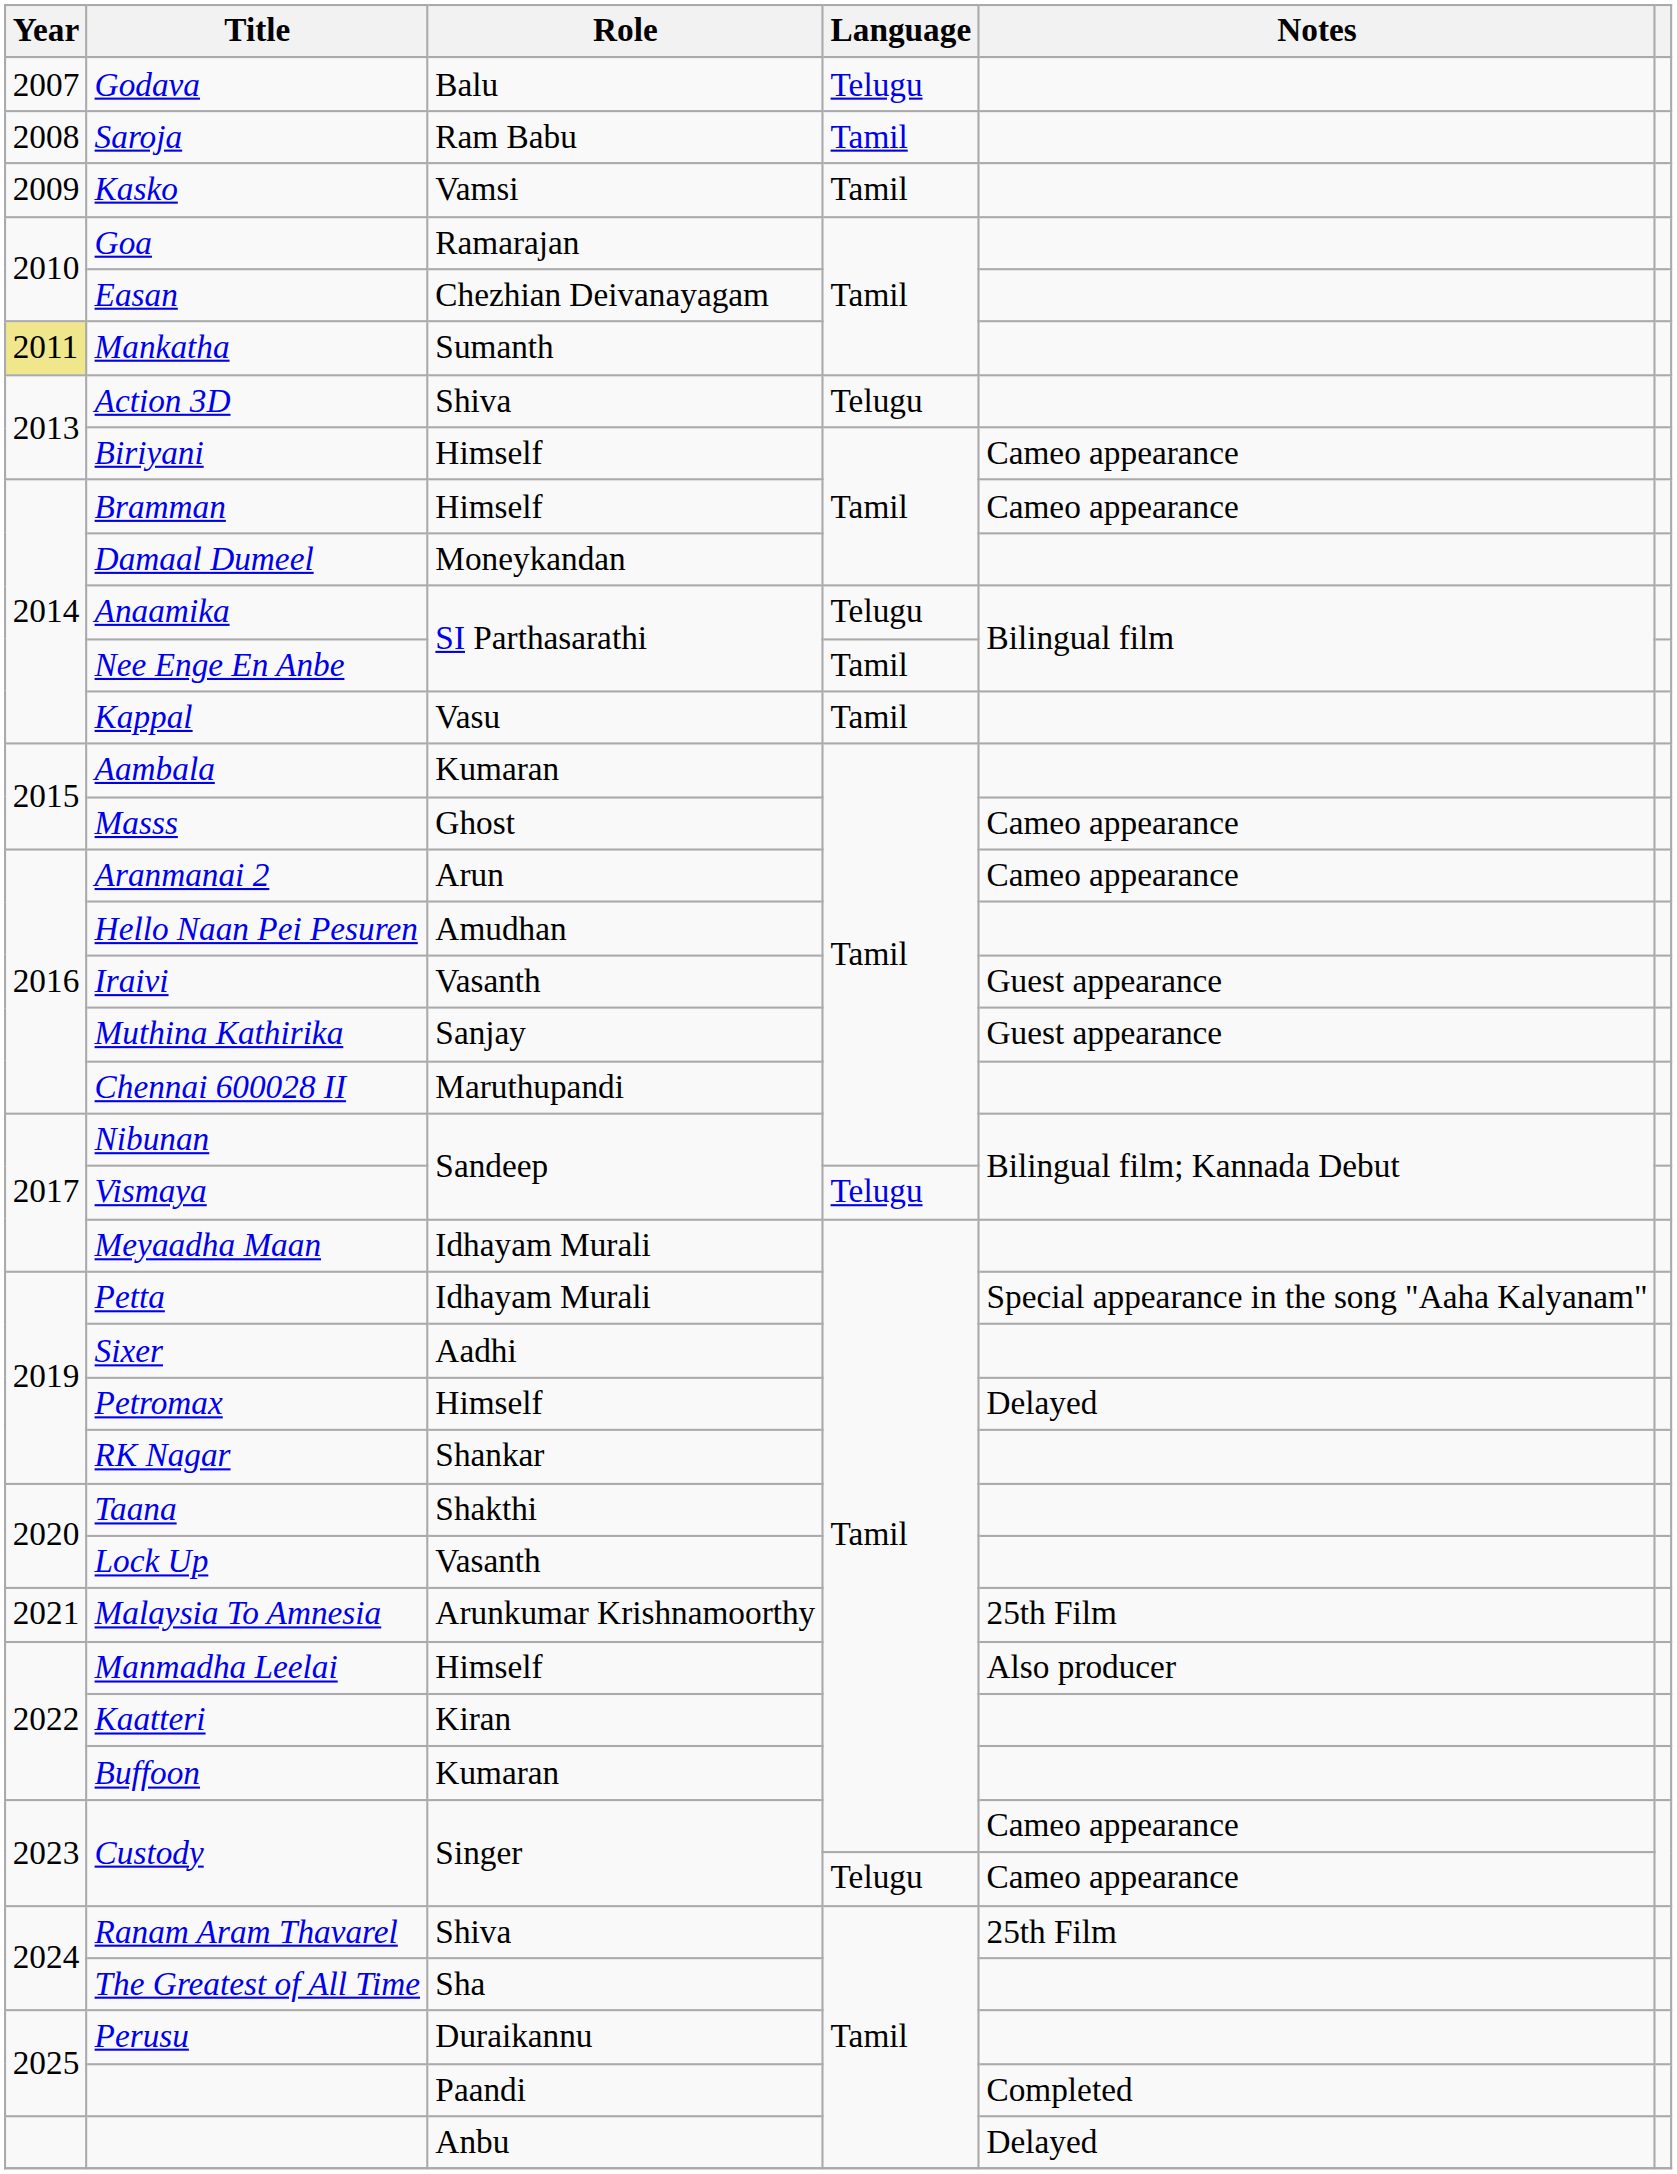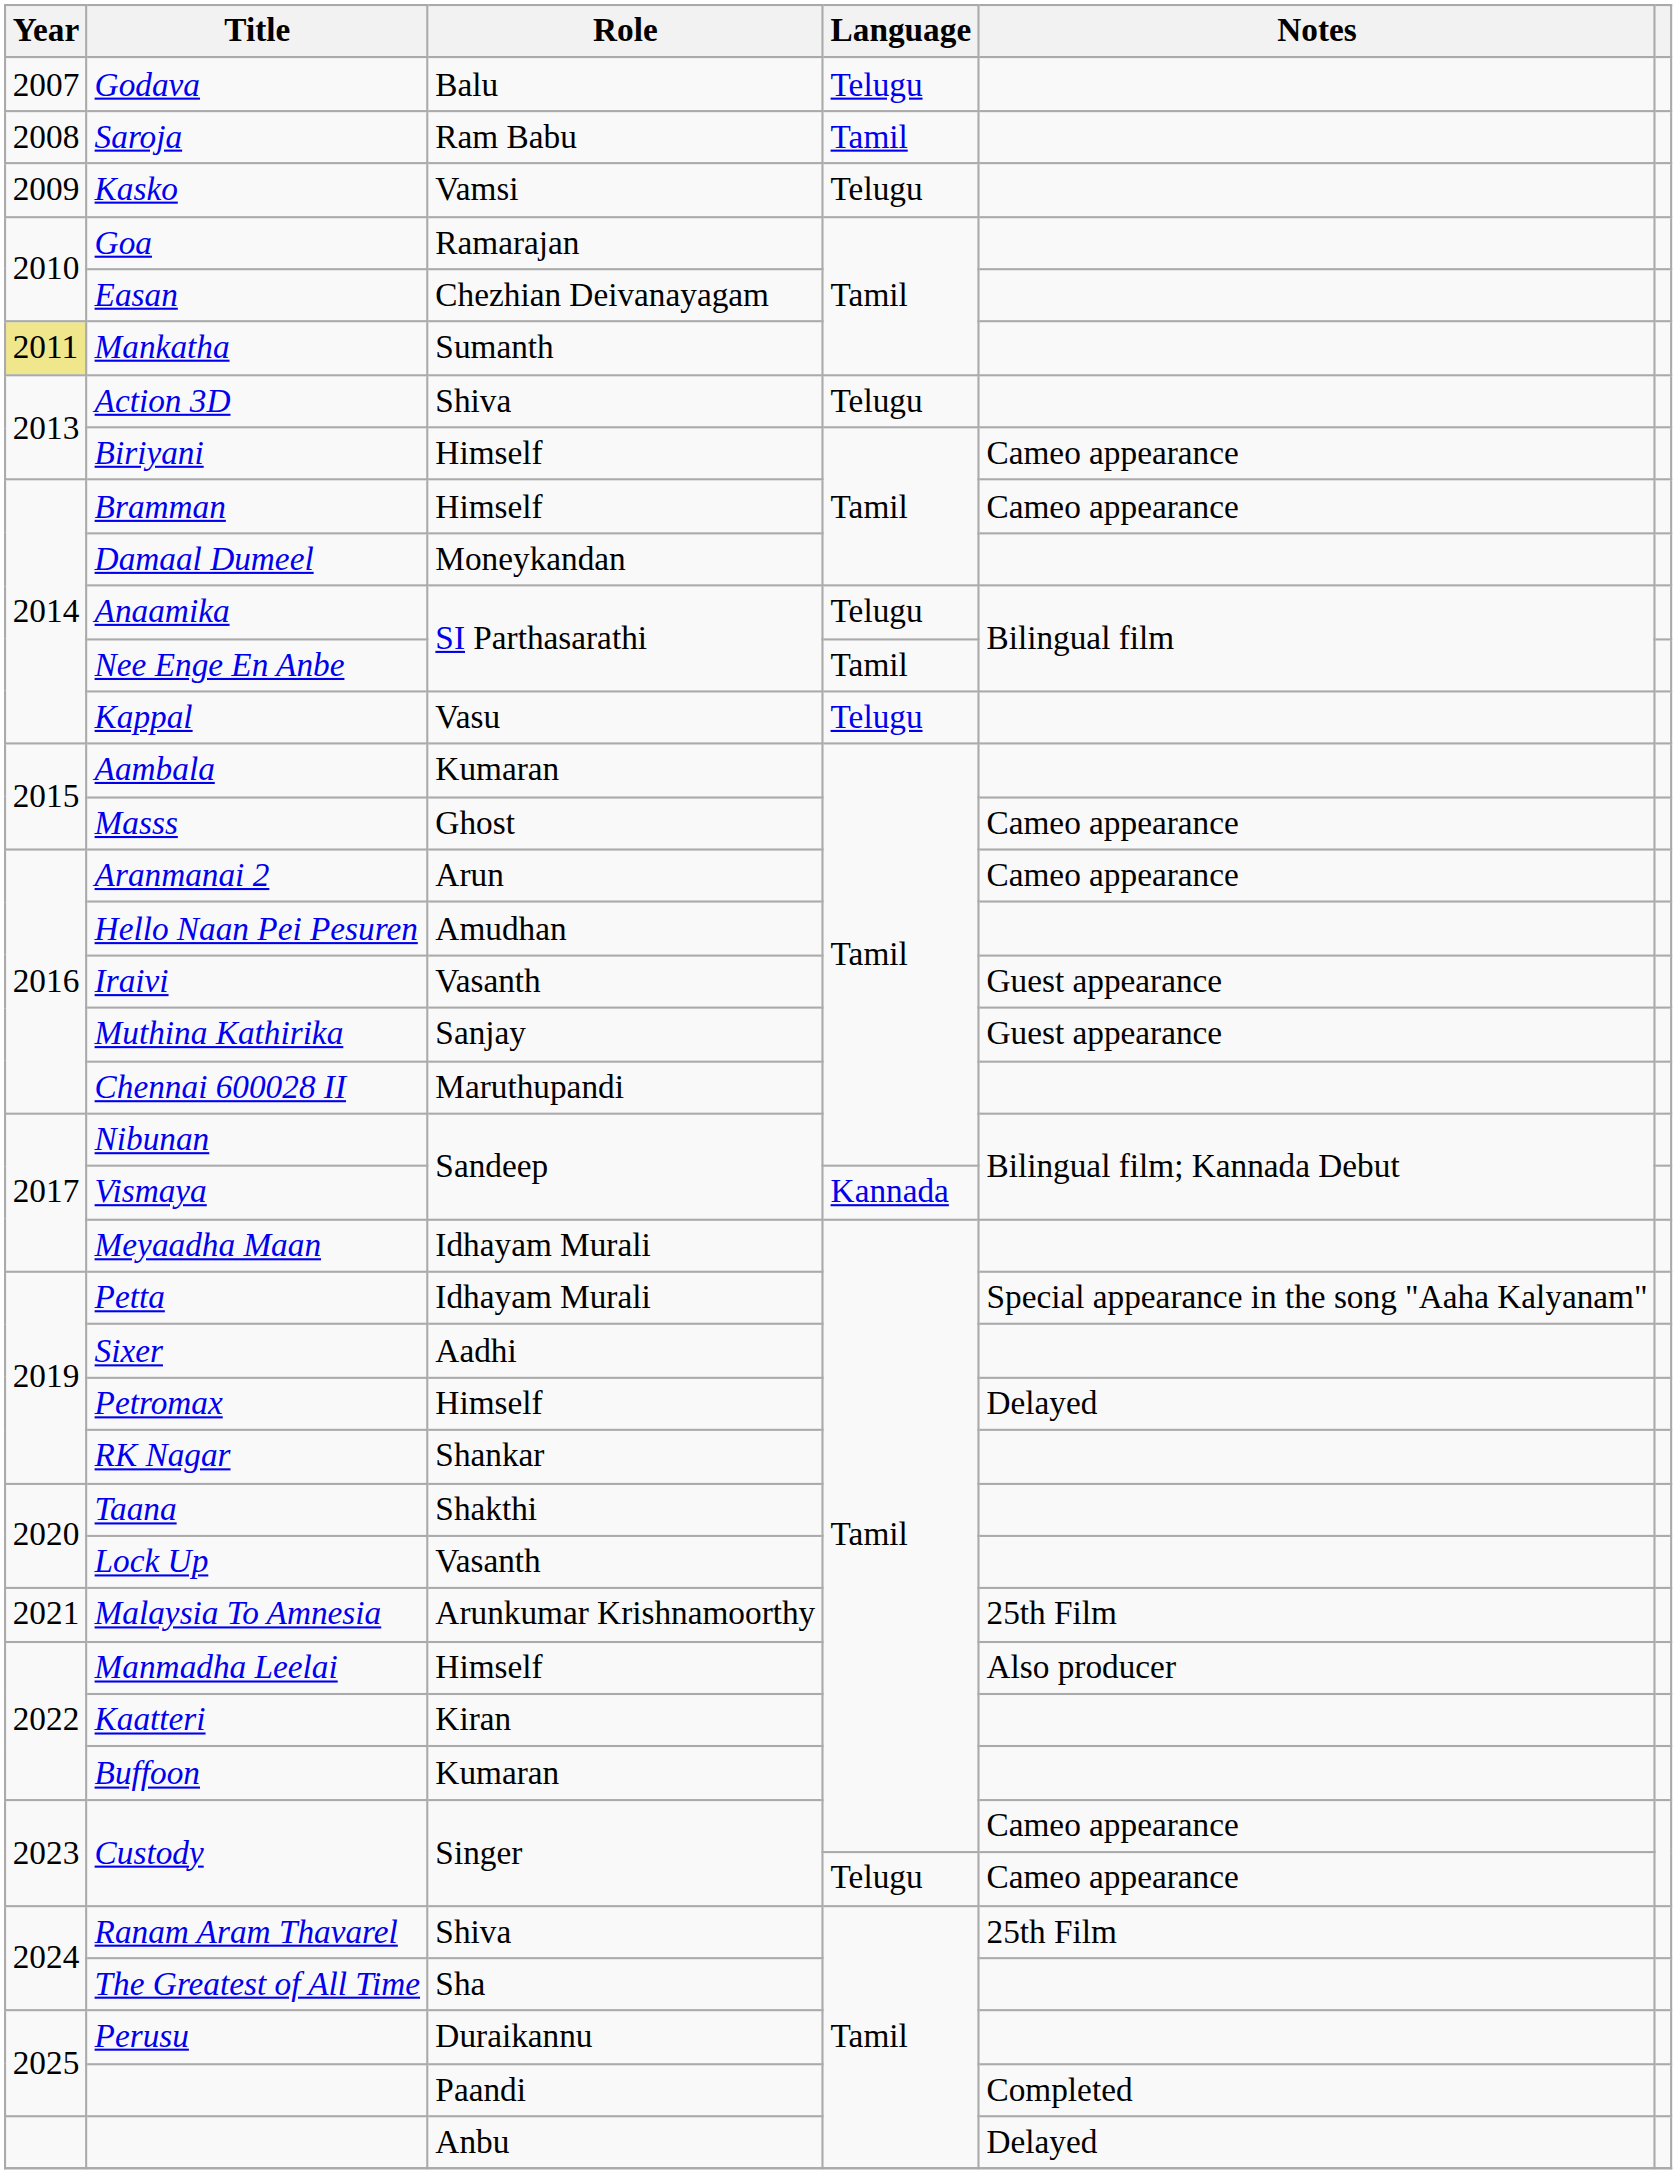 <table class="wikitable sortable">
 <tr>
 <th scope="col">Year</th>
 <th scope="col">Title</th>
 <th scope="col">Role</th>
 <th scope= >Language</th>
 <th class="unsortable" scope="col">Notes</th>
 <th class="unsortable" scope="col"></th>
 </tr>
 <tr>
 <td>2007</td>
 <td><em><a href='#'>Godava</a></em></td>
 <td>Balu</td>
 <td><a href='#'>Telugu</a></td>
 <td></td>
 <td style="text-align: center;"></td>
 </tr>
 <tr>
 <td>2008</td>
 <td><em><a href='#'>Saroja</a></em></td>
 <td>Ram Babu</td>
 <td><a href='#'>Tamil</a></td>
 <td></td>
 <td style="text-align: center;"></td>
 </tr>
 <tr>
 <td>2009</td>
 <td><em><a href='#'>Kasko</a></em></td>
 <td>Vamsi</td>
-<td>Tamil</td>
+<td>Telugu</td>
 <td></td>
 <td style="text-align: center;"></td>
 </tr>
 <tr>
 <td rowspan="2">2010</td>
 <td><em><a href='#'>Goa</a></em></td>
 <td>Ramarajan</td>
 <td rowspan="3">Tamil</td>
 <td></td>
 <td style="text-align: center;"></td>
 </tr>
 <tr>
 <td><em><a href='#'>Easan</a></em></td>
 <td>Chezhian Deivanayagam</td>
 <td></td>
 <td style="text-align: center;"></td>
 </tr>
 <tr>
 <td style="background: khaki;">2011</td>
 <td><em><a href='#'>Mankatha</a></em></td>
 <td>Sumanth</td>
 <td></td>
 <td style="text-align: center;"></td>
 </tr>
 <tr>
 <td rowspan="2">2013</td>
 <td><em><a href='#'>Action 3D</a></em></td>
 <td>Shiva</td>
 <td>Telugu</td>
 <td></td>
 <td style="text-align: center;"></td>
 </tr>
 <tr>
 <td><em><a href='#'>Biriyani</a></em></td>
 <td>Himself</td>
 <td rowspan="3">Tamil</td>
 <td>Cameo appearance</td>
 <td style="text-align: center;"></td>
 </tr>
 <tr>
 <td rowspan="5">2014</td>
 <td><em><a href='#'>Bramman</a></em></td>
 <td>Himself</td>
 <td>Cameo appearance</td>
 <td style="text-align: center;"></td>
 </tr>
 <tr>
 <td><em><a href='#'>Damaal Dumeel</a></em></td>
 <td>Moneykandan</td>
 <td></td>
 <td style="text-align: center;"></td>
 </tr>
 <tr>
 <td><em><a href='#'>Anaamika</a></em></td>
 <td rowspan="2"><a href='#'>SI</a> Parthasarathi</td>
 <td>Telugu</td>
 <td rowspan="2">Bilingual film</td>
 <td style="text-align: center;"></td>
 </tr>
 <tr>
 <td><em><a href='#'>Nee Enge En Anbe</a></em></td>
 <td>Tamil</td>
 <td style="text-align: center;"></td>
 </tr>
 <tr>
 <td><em><a href='#'>Kappal</a></em></td>
 <td>Vasu</td>
-<td>Tamil</td>
+<td><a href='#'>Telugu</a></td>
 <td></td>
 <td style="text-align: center;"></td>
 </tr>
 <tr>
 <td rowspan="2">2015</td>
 <td><em><a href='#'>Aambala</a></em></td>
 <td>Kumaran</td>
 <td rowspan="8">Tamil</td>
 <td></td>
 <td style="text-align: center;"></td>
 </tr>
 <tr>
 <td><em><a href='#'>Masss</a></em></td>
 <td>Ghost</td>
 <td>Cameo appearance</td>
 <td style="text-align: center;"></td>
 </tr>
 <tr>
 <td rowspan="5">2016</td>
 <td><em><a href='#'>Aranmanai 2</a></em></td>
 <td>Arun</td>
 <td>Cameo appearance</td>
 <td style="text-align: center;"></td>
 </tr>
 <tr>
 <td><em><a href='#'>Hello Naan Pei Pesuren</a></em></td>
 <td>Amudhan</td>
 <td></td>
 <td style="text-align: center;"></td>
 </tr>
 <tr>
 <td><em><a href='#'>Iraivi</a></em></td>
 <td>Vasanth</td>
 <td>Guest appearance</td>
 <td style="text-align: center;"></td>
 </tr>
 <tr>
 <td><em><a href='#'>Muthina Kathirika</a></em></td>
 <td>Sanjay</td>
 <td>Guest appearance</td>
 <td style="text-align: center;"></td>
 </tr>
 <tr>
 <td><em><a href='#'>Chennai 600028 II</a></em></td>
 <td>Maruthupandi</td>
 <td></td>
 <td style="text-align: center;"></td>
 </tr>
 <tr>
 <td rowspan="3">2017</td>
 <td><em><a href='#'>Nibunan</a></em></td>
 <td rowspan="2">Sandeep</td>
 <td rowspan="2">Bilingual film; Kannada Debut</td>
 <td style="text-align: center;"></td>
 </tr>
 <tr>
 <td><em><a href='#'>Vismaya</a></em></td>
-<td><a href='#'>Telugu</a></td>
+<td><a href='#'>Kannada</a></td>
 <td style="text-align: center;"></td>
 </tr>
 <tr>
 <td><em><a href='#'>Meyaadha Maan</a></em></td>
 <td>Idhayam Murali</td>
 <td rowspan="12">Tamil</td>
 <td></td>
 <td style="text-align: center;"></td>
 </tr>
 <tr>
 <td rowspan="4">2019</td>
 <td><em><a href='#'>Petta</a></em></td>
 <td>Idhayam Murali</td>
 <td>Special appearance in the song "Aaha Kalyanam"</td>
 <td style="text-align: center;"></td>
 </tr>
 <tr>
 <td><em><a href='#'>Sixer</a></em></td>
 <td>Aadhi</td>
 <td></td>
 <td style="text-align: center;"></td>
 </tr>
 <tr>
 <td><em><a href='#'>Petromax</a></em></td>
 <td>Himself</td>
 <td>Delayed</td>
 <td style="text-align: center;"></td>
 </tr>
 <tr>
 <td><em><a href='#'>RK Nagar</a></em></td>
 <td>Shankar</td>
 <td></td>
 <td style="text-align: center;"></td>
 </tr>
 <tr>
 <td rowspan="2">2020</td>
 <td><em><a href='#'>Taana</a></em></td>
 <td>Shakthi</td>
 <td></td>
 <td style="text-align: center;"></td>
 </tr>
 <tr>
 <td><em><a href='#'>Lock Up</a></em></td>
 <td>Vasanth</td>
 <td></td>
 <td style="text-align: center;"></td>
 </tr>
 <tr>
 <td>2021</td>
 <td><em><a href='#'>Malaysia To Amnesia</a></em></td>
 <td>Arunkumar Krishnamoorthy</td>
 <td>25th Film</td>
 <td style="text-align: center;"></td>
 </tr>
 <tr>
 <td rowspan="3">2022</td>
 <td><em><a href='#'>Manmadha Leelai</a></em></td>
 <td>Himself</td>
 <td>Also producer</td>
 <td style="text-align: center;"></td>
 </tr>
 <tr>
 <td><em><a href='#'>Kaatteri</a></em></td>
 <td>Kiran</td>
 <td></td>
 <td style="text-align: center;"></td>
 </tr>
 <tr>
 <td><em><a href='#'>Buffoon</a></em></td>
 <td>Kumaran</td>
 <td></td>
 <td style="text-align: center;"></td>
 </tr>
 <tr>
 <td rowspan="2">2023</td>
 <td rowspan="2"><em><a href='#'>Custody</a></em></td>
 <td rowspan="2">Singer</td>
 <td>Cameo appearance</td>
 <td rowspan="2" style="text-align: center;"></td>
 </tr>
 <tr>
 <td>Telugu</td>
 <td>Cameo appearance</td>
 </tr>
 <tr>
 <td rowspan="2">2024</td>
 <td><em><a href='#'>Ranam Aram Thavarel</a></em></td>
 <td>Shiva</td>
 <td rowspan="5">Tamil</td>
 <td>25th Film</td>
 <td style="text-align: center;"></td>
 </tr>
 <tr>
 <td><em><a href='#'>The Greatest of All Time</a></em></td>
 <td>Sha</td>
 <td></td>
 <td style="text-align: center;"></td>
 </tr>
 <tr>
 <td rowspan="2">2025</td>
 <td><em><a href='#'>Perusu</a></em></td>
 <td>Duraikannu</td>
 <td></td>
 <td style="text-align: center;"></td>
 </tr>
 <tr>
 <td></td>
 <td>Paandi</td>
 <td>Completed</td>
 <td style="text-align: center;"></td>
 </tr>
 <tr>
 <td></td>
 <td></td>
 <td>Anbu</td>
 <td>Delayed</td>
 <td style="text-align: center;"></td>
 </tr>
 <tr>
 </tr>
 </table>
